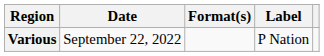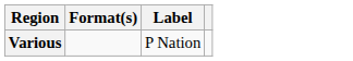 <table class="wikitable plainrowheaders">
 <tr>
 <th scope="col">Region</th>
-<th scope="col">Date</th>
 <th scope="col">Format(s)</th>
 <th scope="col">Label</th>
 <th scope="col"></th>
 </tr>
 <tr>
 <th scope="row">Various</th>
-<td>September 22, 2022</td>
 <td></td>
 <td>P Nation</td>
 <td style="text-align: center;"></td>
 </tr>
 </table>
